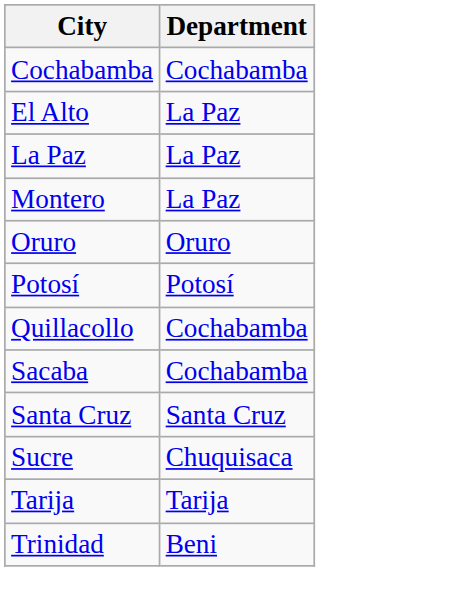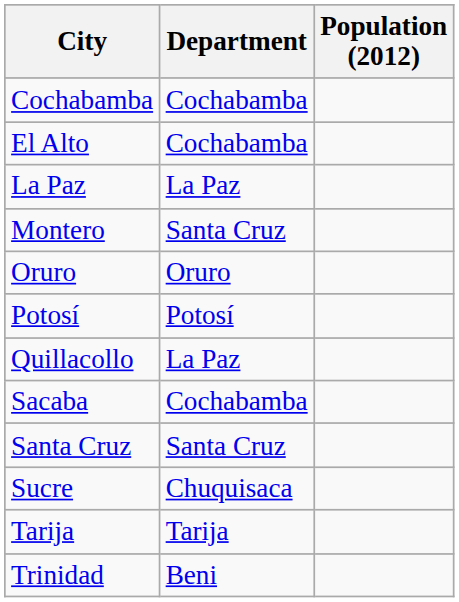 <table class="wikitable sortable sticky-header col3right">
 <tr>
 <th>City</th>
 <th>Department</th>
+<th>Population<br>(2012)</th>
 </tr>
 <tr>
 <td><a href='#'>Cochabamba</a></td>
 <td><a href='#'>Cochabamba</a></td>
+<td></td>
 </tr>
 <tr>
 <td><a href='#'>El Alto</a></td>
-<td><a href='#'>La Paz</a></td>
+<td><a href='#'>Cochabamba</a></td>
+<td></td>
 </tr>
 <tr>
 <td><a href='#'>La Paz</a></td>
 <td><a href='#'>La Paz</a></td>
+<td></td>
 </tr>
 <tr>
 <td><a href='#'>Montero</a></td>
-<td><a href='#'>La Paz</a></td>
+<td><a href='#'>Santa Cruz</a></td>
+<td></td>
 </tr>
 <tr>
 <td><a href='#'>Oruro</a></td>
 <td><a href='#'>Oruro</a></td>
+<td></td>
 </tr>
 <tr>
 <td><a href='#'>Potosí</a></td>
 <td><a href='#'>Potosí</a></td>
+<td></td>
 </tr>
 <tr>
 <td><a href='#'>Quillacollo</a></td>
-<td><a href='#'>Cochabamba</a></td>
+<td><a href='#'>La Paz</a></td>
+<td></td>
 </tr>
 <tr>
 <td><a href='#'>Sacaba</a></td>
 <td><a href='#'>Cochabamba</a></td>
+<td></td>
 </tr>
 <tr>
 <td><a href='#'>Santa Cruz</a></td>
 <td><a href='#'>Santa Cruz</a></td>
+<td></td>
 </tr>
 <tr>
 <td><a href='#'>Sucre</a></td>
 <td><a href='#'>Chuquisaca</a></td>
+<td></td>
 </tr>
 <tr>
 <td><a href='#'>Tarija</a></td>
 <td><a href='#'>Tarija</a></td>
+<td></td>
 </tr>
 <tr>
 <td><a href='#'>Trinidad</a></td>
 <td><a href='#'>Beni</a></td>
+<td></td>
 </tr>
 </table>
